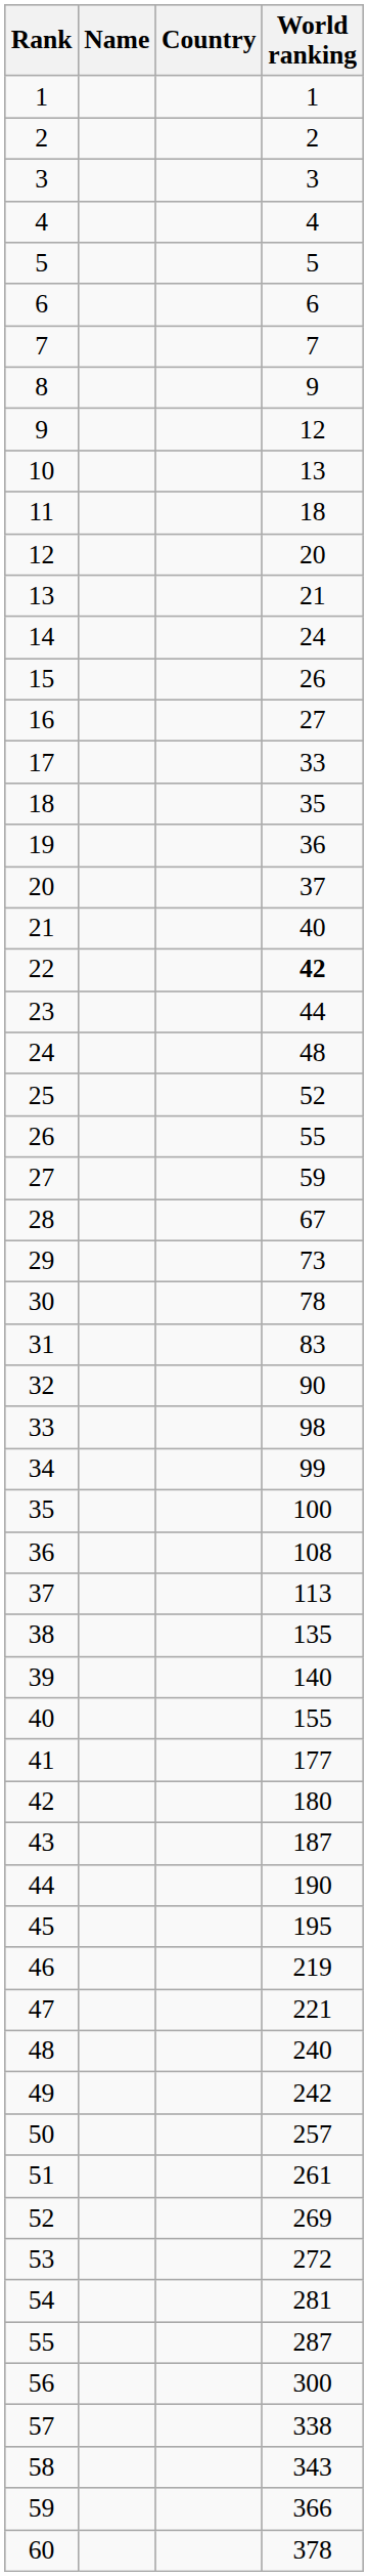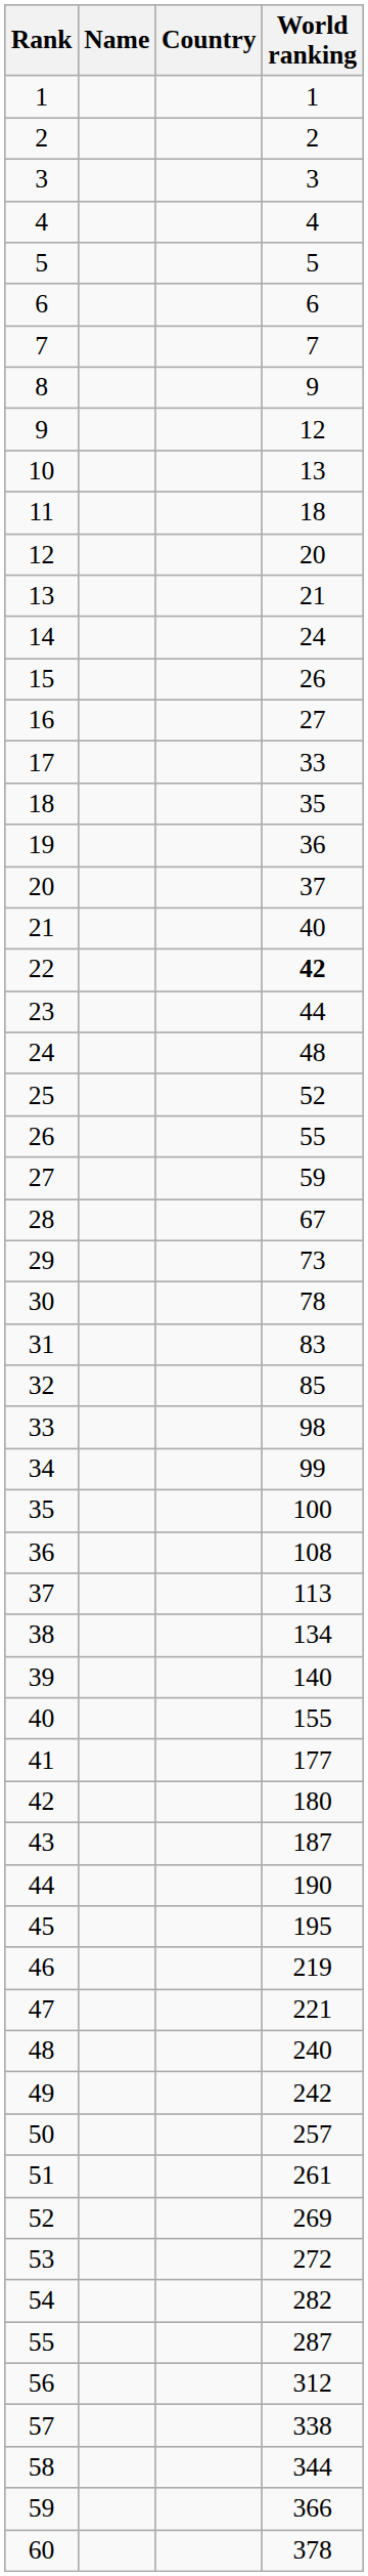 <table class="wikitable sortable">
 <tr>
 <th>Rank</th>
 <th>Name</th>
 <th>Country</th>
 <th>World<br>ranking</th>
 </tr>
 <tr>
 <td align=center>1</td>
 <td></td>
 <td align=left></td>
 <td align=center>1</td>
 </tr>
 <tr>
 <td align=center>2</td>
 <td></td>
 <td align=left></td>
 <td align=center>2</td>
 </tr>
 <tr>
 <td align=center>3</td>
 <td></td>
 <td align=left></td>
 <td align=center>3</td>
 </tr>
 <tr>
 <td align=center>4</td>
 <td></td>
 <td align=left></td>
 <td align=center>4</td>
 </tr>
 <tr>
 <td align=center>5</td>
 <td></td>
 <td align=left></td>
 <td align=center>5</td>
 </tr>
 <tr>
 <td align=center>6</td>
 <td></td>
 <td align=left></td>
 <td align=center>6</td>
 </tr>
 <tr>
 <td align=center>7</td>
 <td></td>
 <td align=left></td>
 <td align=center>7</td>
 </tr>
 <tr>
 <td align=center>8</td>
 <td></td>
 <td align=left></td>
 <td align=center>9</td>
 </tr>
 <tr>
 <td align=center>9</td>
 <td></td>
 <td align=left></td>
 <td align=center>12</td>
 </tr>
 <tr>
 <td align=center>10</td>
 <td></td>
 <td align=left></td>
 <td align=center>13</td>
 </tr>
 <tr>
 <td align=center>11</td>
 <td></td>
 <td align=left></td>
 <td align=center>18</td>
 </tr>
 <tr>
 <td align=center>12</td>
 <td></td>
 <td align=left></td>
 <td align=center>20</td>
 </tr>
 <tr>
 <td align=center>13</td>
 <td></td>
 <td align=left></td>
 <td align=center>21</td>
 </tr>
 <tr>
 <td align=center>14</td>
 <td></td>
 <td align=left></td>
 <td align=center>24</td>
 </tr>
 <tr>
 <td align=center>15</td>
 <td></td>
 <td align=left></td>
 <td align=center>26</td>
 </tr>
 <tr>
 <td align=center>16</td>
 <td></td>
 <td align=left></td>
 <td align=center>27</td>
 </tr>
 <tr>
 <td align=center>17</td>
 <td></td>
 <td align=left></td>
 <td align=center>33</td>
 </tr>
 <tr>
 <td align=center>18</td>
 <td></td>
 <td align=left></td>
 <td align=center>35</td>
 </tr>
 <tr>
 <td align=center>19</td>
 <td></td>
 <td align=left></td>
 <td align=center>36</td>
 </tr>
 <tr>
 <td align=center>20</td>
 <td></td>
 <td align=left></td>
 <td align=center>37</td>
 </tr>
 <tr>
 <td align=center>21</td>
 <td></td>
 <td align=left></td>
 <td align=center>40</td>
 </tr>
 <tr>
 <td align=center>22</td>
 <td></td>
 <td align=left></td>
 <td align=center><strong>42</strong></td>
 </tr>
 <tr>
 <td align=center>23</td>
 <td></td>
 <td align=left></td>
 <td align=center>44</td>
 </tr>
 <tr>
 <td align=center>24</td>
 <td></td>
 <td align=left></td>
 <td align=center>48</td>
 </tr>
 <tr>
 <td align=center>25</td>
 <td></td>
 <td align=left></td>
 <td align=center>52</td>
 </tr>
 <tr>
 <td align=center>26</td>
 <td></td>
 <td align=left></td>
 <td align=center>55</td>
 </tr>
 <tr>
 <td align=center>27</td>
 <td></td>
 <td align=left></td>
 <td align=center>59</td>
 </tr>
 <tr>
 <td align=center>28</td>
 <td></td>
 <td align=left></td>
 <td align=center>67</td>
 </tr>
 <tr>
 <td align=center>29</td>
 <td></td>
 <td align=left></td>
 <td align=center>73</td>
 </tr>
 <tr>
 <td align=center>30</td>
 <td></td>
 <td align=left></td>
 <td align=center>78</td>
 </tr>
 <tr>
 <td align=center>31</td>
 <td></td>
 <td align=left></td>
 <td align=center>83</td>
 </tr>
 <tr>
 <td align=center>32</td>
 <td></td>
 <td align=left></td>
-<td align=center>90</td>
+<td align=center>85</td>
 </tr>
 <tr>
 <td align=center>33</td>
 <td></td>
 <td align=left></td>
 <td align=center>98</td>
 </tr>
 <tr>
 <td align=center>34</td>
 <td></td>
 <td align=left></td>
 <td align=center>99</td>
 </tr>
 <tr>
 <td align=center>35</td>
 <td></td>
 <td align=left></td>
 <td align=center>100</td>
 </tr>
 <tr>
 <td align=center>36</td>
 <td></td>
 <td align=left></td>
 <td align=center>108</td>
 </tr>
 <tr>
 <td align=center>37</td>
 <td></td>
 <td align=left></td>
 <td align=center>113</td>
 </tr>
 <tr>
 <td align=center>38</td>
 <td></td>
 <td align=left></td>
-<td align=center>135</td>
+<td align=center>134</td>
 </tr>
 <tr>
 <td align=center>39</td>
 <td></td>
 <td align=left></td>
 <td align=center>140</td>
 </tr>
 <tr>
 <td align=center>40</td>
 <td></td>
 <td align=left></td>
 <td align=center>155</td>
 </tr>
 <tr>
 <td align=center>41</td>
 <td></td>
 <td align=left></td>
 <td align=center>177</td>
 </tr>
 <tr>
 <td align=center>42</td>
 <td></td>
 <td align=left></td>
 <td align=center>180</td>
 </tr>
 <tr>
 <td align=center>43</td>
 <td></td>
 <td align=left></td>
 <td align=center>187</td>
 </tr>
 <tr>
 <td align=center>44</td>
 <td></td>
 <td align=left></td>
 <td align=center>190</td>
 </tr>
 <tr>
 <td align=center>45</td>
 <td></td>
 <td align=left></td>
 <td align=center>195</td>
 </tr>
 <tr>
 <td align=center>46</td>
 <td></td>
 <td align=left></td>
 <td align=center>219</td>
 </tr>
 <tr>
 <td align=center>47</td>
 <td></td>
 <td align=left></td>
 <td align=center>221</td>
 </tr>
 <tr>
 <td align=center>48</td>
 <td></td>
 <td align=left></td>
 <td align=center>240</td>
 </tr>
 <tr>
 <td align=center>49</td>
 <td></td>
 <td align=left></td>
 <td align=center>242</td>
 </tr>
 <tr>
 <td align=center>50</td>
 <td></td>
 <td align=left></td>
 <td align=center>257</td>
 </tr>
 <tr>
 <td align=center>51</td>
 <td></td>
 <td align=left></td>
 <td align=center>261</td>
 </tr>
 <tr>
 <td align=center>52</td>
 <td></td>
 <td align=left></td>
 <td align=center>269</td>
 </tr>
 <tr>
 <td align=center>53</td>
 <td></td>
 <td align=left></td>
 <td align=center>272</td>
 </tr>
 <tr>
 <td align=center>54</td>
 <td></td>
 <td align=left></td>
-<td align=center>281</td>
+<td align=center>282</td>
 </tr>
 <tr>
 <td align=center>55</td>
 <td></td>
 <td align=left></td>
 <td align=center>287</td>
 </tr>
 <tr>
 <td align=center>56</td>
 <td></td>
 <td align=left></td>
-<td align=center>300</td>
+<td align=center>312</td>
 </tr>
 <tr>
 <td align=center>57</td>
 <td></td>
 <td align=left></td>
 <td align=center>338</td>
 </tr>
 <tr>
 <td align=center>58</td>
 <td></td>
 <td align=left></td>
-<td align=center>343</td>
+<td align=center>344</td>
 </tr>
 <tr>
 <td align=center>59</td>
 <td></td>
 <td align=left></td>
 <td align=center>366</td>
 </tr>
 <tr>
 <td align=center>60</td>
 <td></td>
 <td align=left></td>
 <td align=center>378</td>
 </tr>
 </table>
